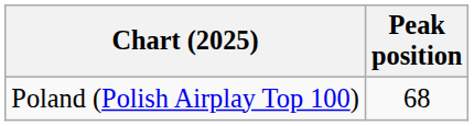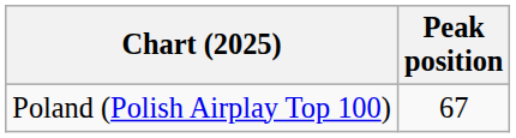 <table class="wikitable">
 <tr>
 <th>Chart (2025)</th>
 <th>Peak<br>position</th>
 </tr>
 <tr>
 <td>Poland (<a href='#'>Polish Airplay Top 100</a>)</td>
-<td align="center">68</td>
+<td align="center">67</td>
 </tr>
 </table>
